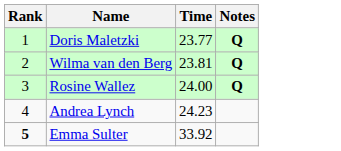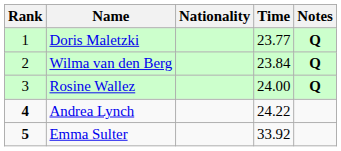 <table class="wikitable sortable" style="text-align:center">
 <tr>
 <th>Rank</th>
 <th>Name</th>
+<th>Nationality</th>
 <th>Time</th>
 <th>Notes</th>
 </tr>
 <tr bgcolor=ccffcc>
 <td>1</td>
 <td align=left><a href='#'>Doris Maletzki</a></td>
+<td align=left></td>
 <td>23.77</td>
 <td><strong>Q</strong></td>
 </tr>
 <tr bgcolor=ccffcc>
 <td>2</td>
 <td align=left><a href='#'>Wilma van den Berg</a></td>
-<td>23.81</td>
+<td align=left></td>
+<td>23.84</td>
 <td><strong>Q</strong></td>
 </tr>
 <tr bgcolor=ccffcc>
 <td>3</td>
 <td align=left><a href='#'>Rosine Wallez</a></td>
+<td align=left></td>
 <td>24.00</td>
 <td><strong>Q</strong></td>
 </tr>
 <tr>
-<td>4</td>
+<td><strong>4</strong></td>
 <td align=left><a href='#'>Andrea Lynch</a></td>
-<td>24.23</td>
+<td align=left></td>
+<td>24.22</td>
 <td></td>
 </tr>
 <tr>
 <td><strong>5</strong></td>
 <td align=left><a href='#'>Emma Sulter</a></td>
+<td align=left></td>
 <td>33.92</td>
 <td></td>
 </tr>
 </table>
